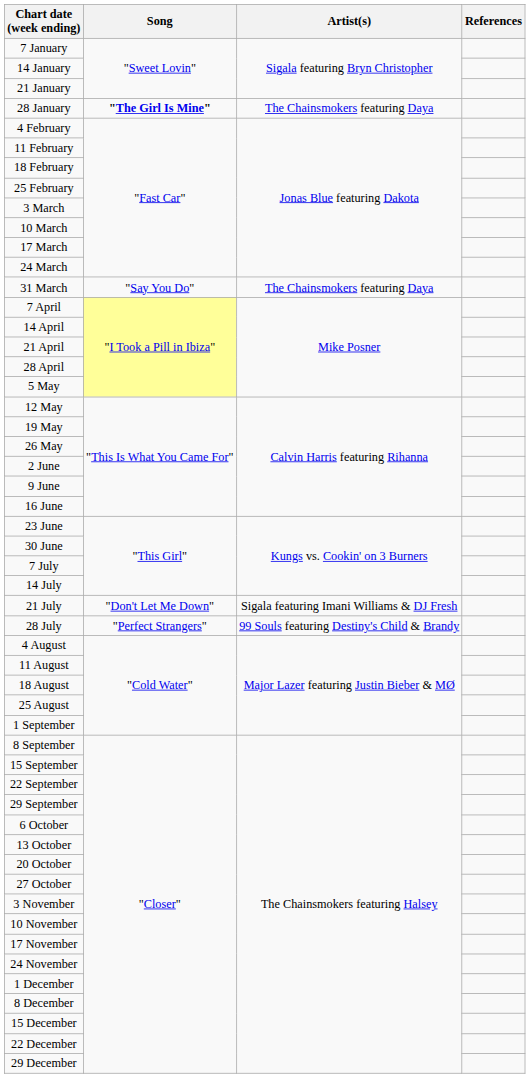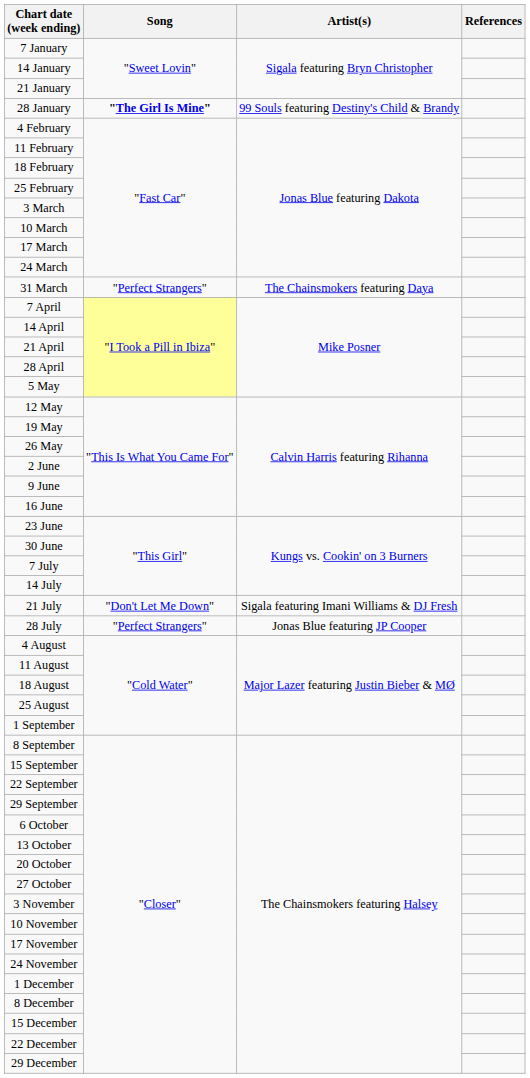 <table class="wikitable" style="font-size:97%; text-align:center;">
 <tr>
 <th>Chart date<br>(week ending)</th>
 <th>Song</th>
 <th>Artist(s)</th>
 <th>References</th>
 </tr>
 <tr>
 <td>7 January</td>
 <td rowspan="3">"<a href='#'>Sweet Lovin</a>"</td>
 <td rowspan="3"><a href='#'>Sigala</a> featuring <a href='#'>Bryn Christopher</a></td>
 <td></td>
 </tr>
 <tr>
 <td>14 January</td>
 <td></td>
 </tr>
 <tr>
 <td>21 January</td>
 <td></td>
 </tr>
 <tr>
 <td>28 January</td>
 <td><strong>"<a href='#'>The Girl Is Mine</a>"</strong></td>
-<td><a href='#'>The Chainsmokers</a> featuring <a href='#'>Daya</a></td>
+<td><a href='#'>99 Souls</a> featuring <a href='#'>Destiny's Child</a> & <a href='#'>Brandy</a></td>
 <td></td>
 </tr>
 <tr>
 <td>4 February</td>
 <td rowspan="8">"<a href='#'>Fast Car</a>"</td>
 <td rowspan="8"><a href='#'>Jonas Blue</a> featuring <a href='#'>Dakota</a></td>
 <td></td>
 </tr>
 <tr>
 <td>11 February</td>
 <td></td>
 </tr>
 <tr>
 <td>18 February</td>
 <td></td>
 </tr>
 <tr>
 <td>25 February</td>
 <td></td>
 </tr>
 <tr>
 <td>3 March</td>
 <td></td>
 </tr>
 <tr>
 <td>10 March</td>
 <td></td>
 </tr>
 <tr>
 <td>17 March</td>
 <td></td>
 </tr>
 <tr>
 <td>24 March</td>
 <td></td>
 </tr>
 <tr>
 <td>31 March</td>
-<td>"<a href='#'>Say You Do</a>"</td>
+<td>"<a href='#'>Perfect Strangers</a>"</td>
 <td><a href='#'>The Chainsmokers</a> featuring <a href='#'>Daya</a></td>
 <td></td>
 </tr>
 <tr>
 <td>7 April </td>
 <td bgcolor=#FFFF99 rowspan="5">"<a href='#'>I Took a Pill in Ibiza</a>" </td>
 <td rowspan="5"><a href='#'>Mike Posner</a></td>
 <td></td>
 </tr>
 <tr>
 <td>14 April </td>
 <td></td>
 </tr>
 <tr>
 <td>21 April</td>
 <td></td>
 </tr>
 <tr>
 <td>28 April</td>
 <td></td>
 </tr>
 <tr>
 <td>5 May</td>
 <td></td>
 </tr>
 <tr>
 <td>12 May</td>
 <td rowspan="6">"<a href='#'>This Is What You Came For</a>"</td>
 <td rowspan="6"><a href='#'>Calvin Harris</a> featuring <a href='#'>Rihanna</a></td>
 <td></td>
 </tr>
 <tr>
 <td>19 May</td>
 <td></td>
 </tr>
 <tr>
 <td>26 May</td>
 <td></td>
 </tr>
 <tr>
 <td>2 June</td>
 <td></td>
 </tr>
 <tr>
 <td>9 June</td>
 <td></td>
 </tr>
 <tr>
 <td>16 June</td>
 <td></td>
 </tr>
 <tr>
 <td>23 June</td>
 <td rowspan="4">"<a href='#'>This Girl</a>"</td>
 <td rowspan="4"><a href='#'>Kungs</a> vs. <a href='#'>Cookin' on 3 Burners</a></td>
 <td></td>
 </tr>
 <tr>
 <td>30 June</td>
 <td></td>
 </tr>
 <tr>
 <td>7 July</td>
 <td></td>
 </tr>
 <tr>
 <td>14 July</td>
 <td></td>
 </tr>
 <tr>
 <td>21 July</td>
 <td>"<a href='#'>Don't Let Me Down</a>"</td>
 <td>Sigala featuring Imani Williams & <a href='#'>DJ Fresh</a></td>
 <td></td>
 </tr>
 <tr>
 <td>28 July</td>
 <td>"<a href='#'>Perfect Strangers</a>"</td>
-<td><a href='#'>99 Souls</a> featuring <a href='#'>Destiny's Child</a> & <a href='#'>Brandy</a></td>
+<td>Jonas Blue featuring <a href='#'>JP Cooper</a></td>
 <td></td>
 </tr>
 <tr>
 <td>4 August </td>
 <td rowspan="5">"<a href='#'>Cold Water</a>"</td>
 <td rowspan="5"><a href='#'>Major Lazer</a> featuring <a href='#'>Justin Bieber</a> & <a href='#'>MØ</a></td>
 <td></td>
 </tr>
 <tr>
 <td>11 August </td>
 <td></td>
 </tr>
 <tr>
 <td>18 August </td>
 <td></td>
 </tr>
 <tr>
 <td>25 August </td>
 <td></td>
 </tr>
 <tr>
 <td>1 September </td>
 <td></td>
 </tr>
 <tr>
 <td>8 September </td>
 <td rowspan="17">"<a href='#'>Closer</a>"</td>
 <td rowspan="17">The Chainsmokers featuring <a href='#'>Halsey</a></td>
 <td></td>
 </tr>
 <tr>
 <td>15 September </td>
 <td></td>
 </tr>
 <tr>
 <td>22 September </td>
 <td></td>
 </tr>
 <tr>
 <td>29 September </td>
 <td></td>
 </tr>
 <tr>
 <td>6 October</td>
 <td></td>
 </tr>
 <tr>
 <td>13 October</td>
 <td></td>
 </tr>
 <tr>
 <td>20 October</td>
 <td></td>
 </tr>
 <tr>
 <td>27 October</td>
 <td></td>
 </tr>
 <tr>
 <td>3 November</td>
 <td></td>
 </tr>
 <tr>
 <td>10 November</td>
 <td></td>
 </tr>
 <tr>
 <td>17 November</td>
 <td></td>
 </tr>
 <tr>
 <td>24 November</td>
 <td></td>
 </tr>
 <tr>
 <td>1 December</td>
 <td></td>
 </tr>
 <tr>
 <td>8 December</td>
 <td></td>
 </tr>
 <tr>
 <td>15 December</td>
 <td></td>
 </tr>
 <tr>
 <td>22 December</td>
 <td></td>
 </tr>
 <tr>
 <td>29 December</td>
 <td></td>
 </tr>
 </table>
